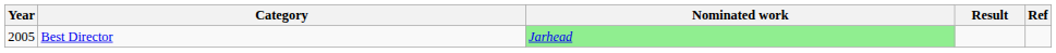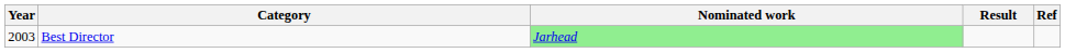 <table class="wikitable sortable">
 <tr>
 <th scope="col" style="width:1em;">Year</th>
 <th scope="col" style="width:40em;">Category</th>
 <th scope="col" style="width:35em;">Nominated work</th>
 <th scope="col" style="width:5em;">Result</th>
 <th scope="col" style="width:1em;" class="unsortable">Ref</th>
 </tr>
 <tr>
-<td>2005</td>
+<td>2003</td>
 <td><a href='#'>Best Director</a></td>
 <td style="background: lightgreen;"><em><a href='#'>Jarhead</a></em></td>
 <td></td>
 <td></td>
 </tr>
 </table>
